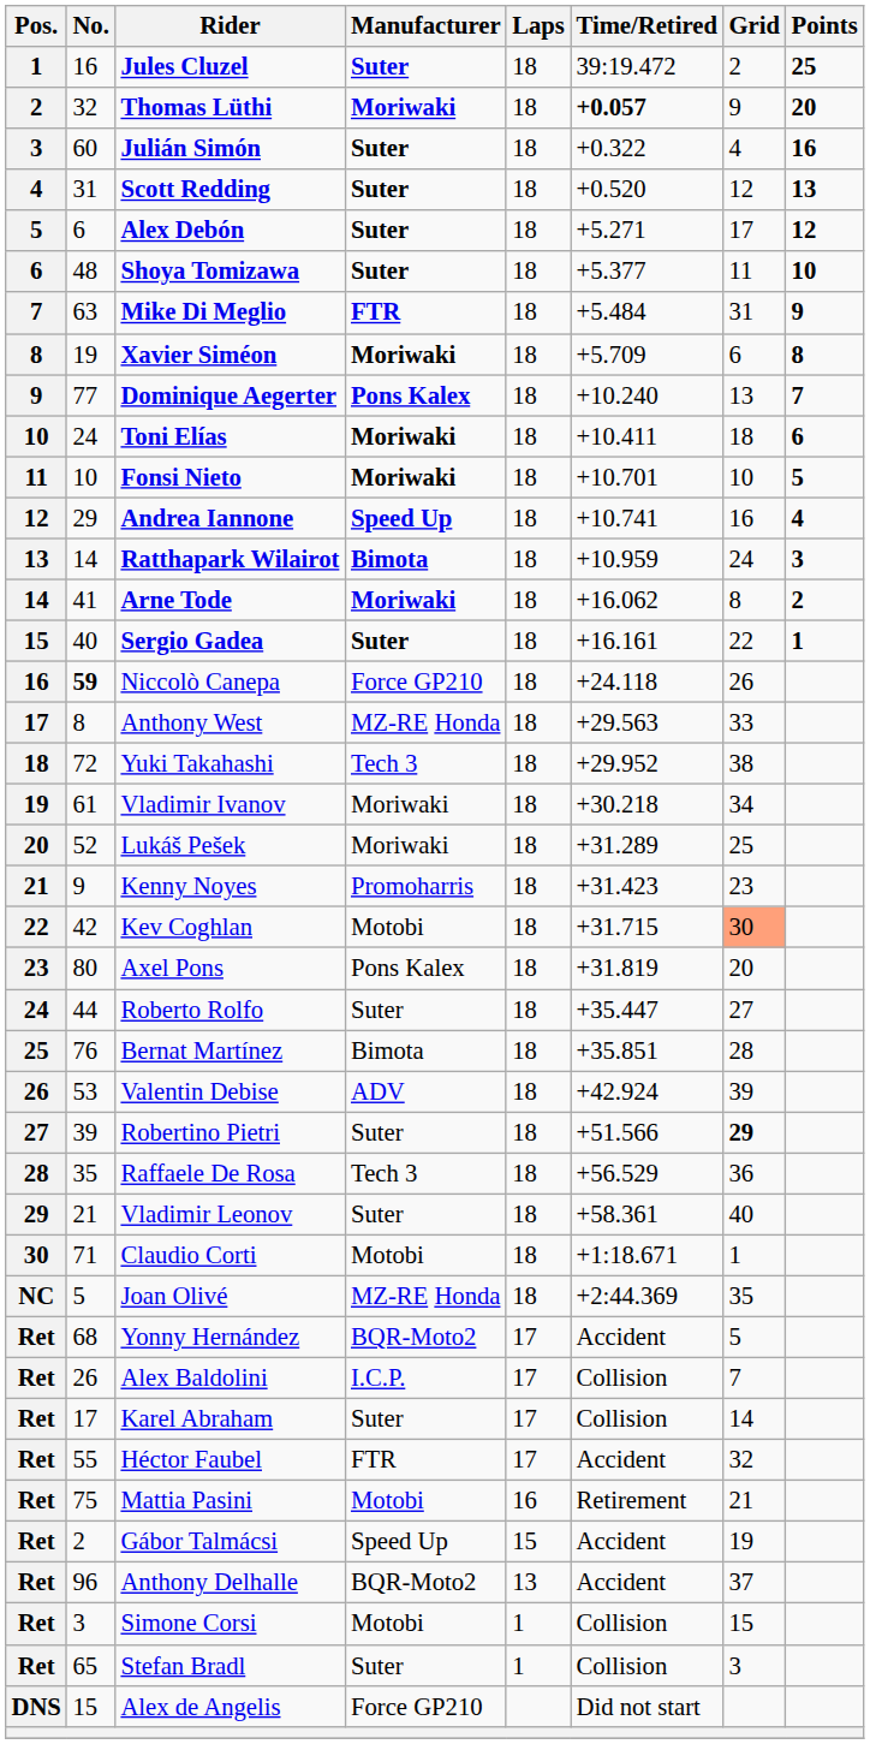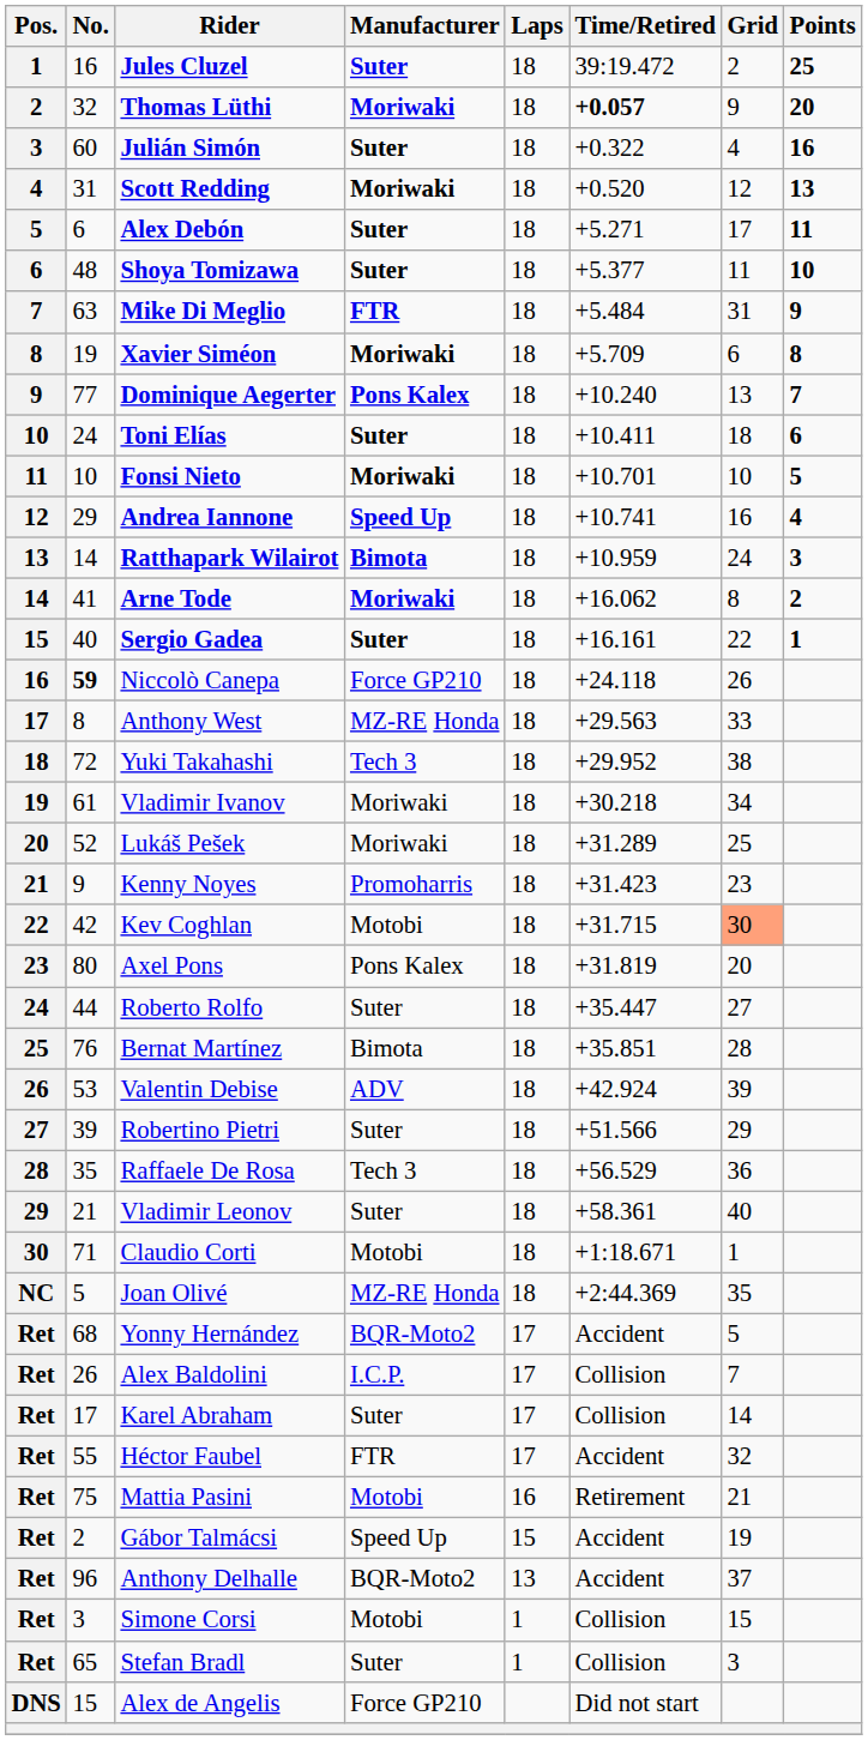 <table class="wikitable" style="font-size: 95%;">
 <tr>
 <th>Pos.</th>
 <th>No.</th>
 <th>Rider</th>
 <th>Manufacturer</th>
 <th>Laps</th>
 <th>Time/Retired</th>
 <th>Grid</th>
 <th>Points</th>
 </tr>
 <tr>
 <th>1</th>
 <td>16</td>
 <td> <strong><a href='#'>Jules Cluzel</a></strong></td>
 <td><strong><a href='#'>Suter</a></strong></td>
 <td>18</td>
 <td>39:19.472</td>
 <td>2</td>
 <td><strong>25</strong></td>
 </tr>
 <tr>
 <th>2</th>
 <td>32</td>
 <td> <strong><a href='#'>Thomas Lüthi</a></strong></td>
 <td><strong><a href='#'>Moriwaki</a></strong></td>
 <td>18</td>
 <td><strong>+0.057</strong></td>
 <td>9</td>
 <td><strong>20</strong></td>
 </tr>
 <tr>
 <th>3</th>
 <td>60</td>
 <td> <strong><a href='#'>Julián Simón</a></strong></td>
 <td><strong>Suter</strong></td>
 <td>18</td>
 <td>+0.322</td>
 <td>4</td>
 <td><strong>16</strong></td>
 </tr>
 <tr>
 <th>4</th>
 <td>31</td>
 <td> <strong><a href='#'>Scott Redding</a></strong></td>
-<td><strong>Suter</strong></td>
+<td><strong>Moriwaki</strong></td>
 <td>18</td>
 <td>+0.520</td>
 <td>12</td>
 <td><strong>13</strong></td>
 </tr>
 <tr>
 <th>5</th>
 <td>6</td>
 <td> <strong><a href='#'>Alex Debón</a></strong></td>
 <td><strong>Suter</strong></td>
 <td>18</td>
 <td>+5.271</td>
 <td>17</td>
-<td><strong>12</strong></td>
+<td><strong>11</strong></td>
 </tr>
 <tr>
 <th>6</th>
 <td>48</td>
 <td> <strong><a href='#'>Shoya Tomizawa</a></strong></td>
 <td><strong>Suter</strong></td>
 <td>18</td>
 <td>+5.377</td>
 <td>11</td>
 <td><strong>10</strong></td>
 </tr>
 <tr>
 <th>7</th>
 <td>63</td>
 <td> <strong><a href='#'>Mike Di Meglio</a></strong></td>
 <td><strong><a href='#'>FTR</a></strong></td>
 <td>18</td>
 <td>+5.484</td>
 <td>31</td>
 <td><strong>9</strong></td>
 </tr>
 <tr>
 <th>8</th>
 <td>19</td>
 <td> <strong><a href='#'>Xavier Siméon</a></strong></td>
 <td><strong>Moriwaki</strong></td>
 <td>18</td>
 <td>+5.709</td>
 <td>6</td>
 <td><strong>8</strong></td>
 </tr>
 <tr>
 <th>9</th>
 <td>77</td>
 <td> <strong><a href='#'>Dominique Aegerter</a></strong></td>
 <td><strong><a href='#'>Pons Kalex</a></strong></td>
 <td>18</td>
 <td>+10.240</td>
 <td>13</td>
 <td><strong>7</strong></td>
 </tr>
 <tr>
 <th>10</th>
 <td>24</td>
 <td> <strong><a href='#'>Toni Elías</a></strong></td>
-<td><strong>Moriwaki</strong></td>
+<td><strong>Suter</strong></td>
 <td>18</td>
 <td>+10.411</td>
 <td>18</td>
 <td><strong>6</strong></td>
 </tr>
 <tr>
 <th>11</th>
 <td>10</td>
 <td> <strong><a href='#'>Fonsi Nieto</a></strong></td>
 <td><strong>Moriwaki</strong></td>
 <td>18</td>
 <td>+10.701</td>
 <td>10</td>
 <td><strong>5</strong></td>
 </tr>
 <tr>
 <th>12</th>
 <td>29</td>
 <td> <strong><a href='#'>Andrea Iannone</a></strong></td>
 <td><strong><a href='#'>Speed Up</a></strong></td>
 <td>18</td>
 <td>+10.741</td>
 <td>16</td>
 <td><strong>4</strong></td>
 </tr>
 <tr>
 <th>13</th>
 <td>14</td>
 <td> <strong><a href='#'>Ratthapark Wilairot</a></strong></td>
 <td><strong><a href='#'>Bimota</a></strong></td>
 <td>18</td>
 <td>+10.959</td>
 <td>24</td>
 <td><strong>3</strong></td>
 </tr>
 <tr>
 <th>14</th>
 <td>41</td>
 <td> <strong><a href='#'>Arne Tode</a></strong></td>
 <td><strong><a href='#'>Moriwaki</a></strong></td>
 <td>18</td>
 <td>+16.062</td>
 <td>8</td>
 <td><strong>2</strong></td>
 </tr>
 <tr>
 <th>15</th>
 <td>40</td>
 <td> <strong><a href='#'>Sergio Gadea</a></strong></td>
 <td><strong>Suter</strong></td>
 <td>18</td>
 <td>+16.161</td>
 <td>22</td>
 <td><strong>1</strong></td>
 </tr>
 <tr>
 <th>16</th>
 <td><strong>59</strong></td>
 <td> <a href='#'>Niccolò Canepa</a></td>
 <td><a href='#'>Force GP210</a></td>
 <td>18</td>
 <td>+24.118</td>
 <td>26</td>
 <td></td>
 </tr>
 <tr>
 <th>17</th>
 <td>8</td>
 <td> <a href='#'>Anthony West</a></td>
 <td><a href='#'>MZ-RE</a> <a href='#'>Honda</a></td>
 <td>18</td>
 <td>+29.563</td>
 <td>33</td>
 <td></td>
 </tr>
 <tr>
 <th>18</th>
 <td>72</td>
 <td> <a href='#'>Yuki Takahashi</a></td>
 <td><a href='#'>Tech 3</a></td>
 <td>18</td>
 <td>+29.952</td>
 <td>38</td>
 <td></td>
 </tr>
 <tr>
 <th>19</th>
 <td>61</td>
 <td> <a href='#'>Vladimir Ivanov</a></td>
 <td>Moriwaki</td>
 <td>18</td>
 <td>+30.218</td>
 <td>34</td>
 <td></td>
 </tr>
 <tr>
 <th>20</th>
 <td>52</td>
 <td> <a href='#'>Lukáš Pešek</a></td>
 <td>Moriwaki</td>
 <td>18</td>
 <td>+31.289</td>
 <td>25</td>
 <td></td>
 </tr>
 <tr>
 <th>21</th>
 <td>9</td>
 <td> <a href='#'>Kenny Noyes</a></td>
 <td><a href='#'>Promoharris</a></td>
 <td>18</td>
 <td>+31.423</td>
 <td>23</td>
 <td></td>
 </tr>
 <tr>
 <th>22</th>
 <td>42</td>
 <td> <a href='#'>Kev Coghlan</a></td>
 <td>Motobi</td>
 <td>18</td>
 <td>+31.715</td>
 <td style="background: lightsalmon;">30</td>
 <td></td>
 </tr>
 <tr>
 <th>23</th>
 <td>80</td>
 <td> <a href='#'>Axel Pons</a></td>
 <td>Pons Kalex</td>
 <td>18</td>
 <td>+31.819</td>
 <td>20</td>
 <td></td>
 </tr>
 <tr>
 <th>24</th>
 <td>44</td>
 <td> <a href='#'>Roberto Rolfo</a></td>
 <td>Suter</td>
 <td>18</td>
 <td>+35.447</td>
 <td>27</td>
 <td></td>
 </tr>
 <tr>
 <th>25</th>
 <td>76</td>
 <td> <a href='#'>Bernat Martínez</a></td>
 <td>Bimota</td>
 <td>18</td>
 <td>+35.851</td>
 <td>28</td>
 <td></td>
 </tr>
 <tr>
 <th>26</th>
 <td>53</td>
 <td> <a href='#'>Valentin Debise</a></td>
 <td><a href='#'>ADV</a></td>
 <td>18</td>
 <td>+42.924</td>
 <td>39</td>
 <td></td>
 </tr>
 <tr>
 <th>27</th>
 <td>39</td>
 <td> <a href='#'>Robertino Pietri</a></td>
 <td>Suter</td>
 <td>18</td>
 <td>+51.566</td>
-<td><strong>29</strong></td>
+<td>29</td>
 <td></td>
 </tr>
 <tr>
 <th>28</th>
 <td>35</td>
 <td> <a href='#'>Raffaele De Rosa</a></td>
 <td>Tech 3</td>
 <td>18</td>
 <td>+56.529</td>
 <td>36</td>
 <td></td>
 </tr>
 <tr>
 <th>29</th>
 <td>21</td>
 <td> <a href='#'>Vladimir Leonov</a></td>
 <td>Suter</td>
 <td>18</td>
 <td>+58.361</td>
 <td>40</td>
 <td></td>
 </tr>
 <tr>
 <th>30</th>
 <td>71</td>
 <td> <a href='#'>Claudio Corti</a></td>
 <td>Motobi</td>
 <td>18</td>
 <td>+1:18.671</td>
 <td>1</td>
 <td></td>
 </tr>
 <tr>
 <th>NC</th>
 <td>5</td>
 <td> <a href='#'>Joan Olivé</a></td>
 <td><a href='#'>MZ-RE</a> <a href='#'>Honda</a></td>
 <td>18</td>
 <td>+2:44.369</td>
 <td>35</td>
 <td></td>
 </tr>
 <tr>
 <th>Ret</th>
 <td>68</td>
 <td> <a href='#'>Yonny Hernández</a></td>
 <td><a href='#'>BQR-Moto2</a></td>
 <td>17</td>
 <td>Accident</td>
 <td>5</td>
 <td></td>
 </tr>
 <tr>
 <th>Ret</th>
 <td>26</td>
 <td> <a href='#'>Alex Baldolini</a></td>
 <td><a href='#'>I.C.P.</a></td>
 <td>17</td>
 <td>Collision</td>
 <td>7</td>
 <td></td>
 </tr>
 <tr>
 <th>Ret</th>
 <td>17</td>
 <td> <a href='#'>Karel Abraham</a></td>
 <td>Suter</td>
 <td>17</td>
 <td>Collision</td>
 <td>14</td>
 <td></td>
 </tr>
 <tr>
 <th>Ret</th>
 <td>55</td>
 <td> <a href='#'>Héctor Faubel</a></td>
 <td>FTR</td>
 <td>17</td>
 <td>Accident</td>
 <td>32</td>
 <td></td>
 </tr>
 <tr>
 <th>Ret</th>
 <td>75</td>
 <td> <a href='#'>Mattia Pasini</a></td>
 <td><a href='#'>Motobi</a></td>
 <td>16</td>
 <td>Retirement</td>
 <td>21</td>
 <td></td>
 </tr>
 <tr>
 <th>Ret</th>
 <td>2</td>
 <td> <a href='#'>Gábor Talmácsi</a></td>
 <td>Speed Up</td>
 <td>15</td>
 <td>Accident</td>
 <td>19</td>
 <td></td>
 </tr>
 <tr>
 <th>Ret</th>
 <td>96</td>
 <td> <a href='#'>Anthony Delhalle</a></td>
 <td>BQR-Moto2</td>
 <td>13</td>
 <td>Accident</td>
 <td>37</td>
 <td></td>
 </tr>
 <tr>
 <th>Ret</th>
 <td>3</td>
 <td> <a href='#'>Simone Corsi</a></td>
 <td>Motobi</td>
 <td>1</td>
 <td>Collision</td>
 <td>15</td>
 <td></td>
 </tr>
 <tr>
 <th>Ret</th>
 <td>65</td>
 <td> <a href='#'>Stefan Bradl</a></td>
 <td>Suter</td>
 <td>1</td>
 <td>Collision</td>
 <td>3</td>
 <td></td>
 </tr>
 <tr>
 <th>DNS</th>
 <td>15</td>
 <td> <a href='#'>Alex de Angelis</a></td>
 <td>Force GP210</td>
 <td></td>
 <td>Did not start</td>
 <td></td>
 <td></td>
 </tr>
 <tr>
 <th colspan=8></th>
 </tr>
 <tr>
 </tr>
 </table>
